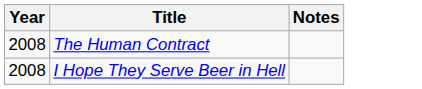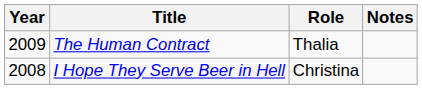 <table class="wikitable sortable">
 <tr>
 <th>Year</th>
 <th>Title</th>
+<th>Role</th>
 <th>Notes</th>
 </tr>
 <tr>
-<td>2008</td>
+<td>2009</td>
 <td><em><a href='#'>The Human Contract</a></em></td>
+<td>Thalia</td>
 <td></td>
 </tr>
 <tr>
 <td>2008</td>
 <td><a href='#'><em>I Hope They Serve Beer in Hell</em></a></td>
+<td>Christina</td>
 <td></td>
 </tr>
 </table>
